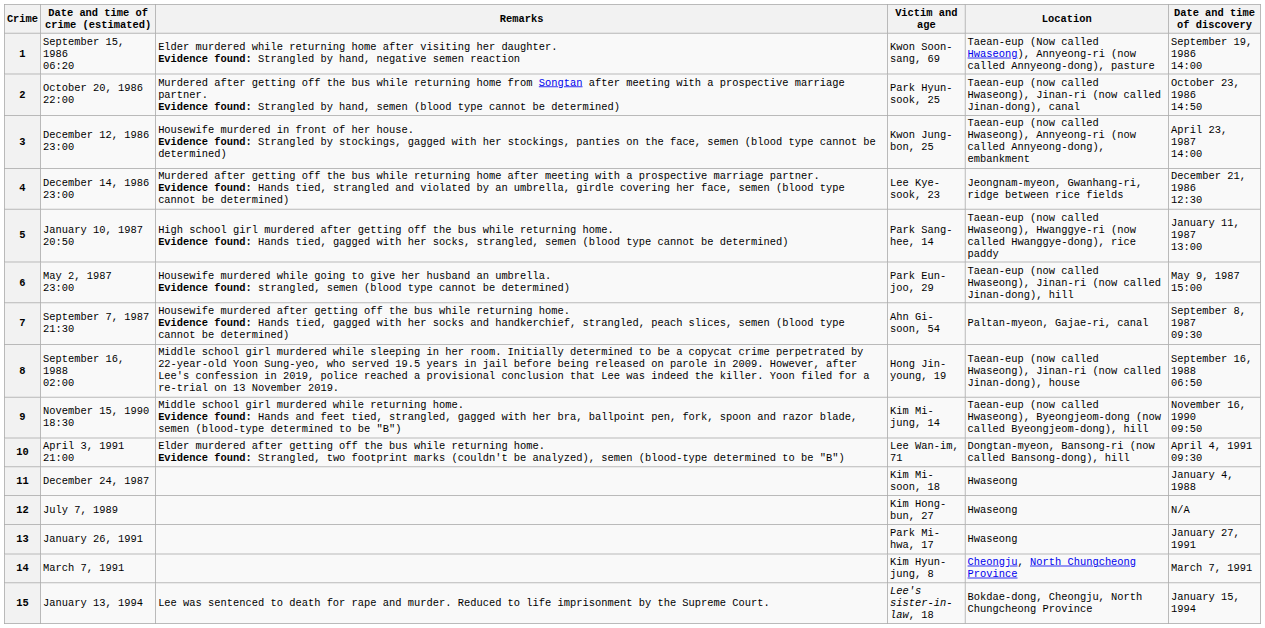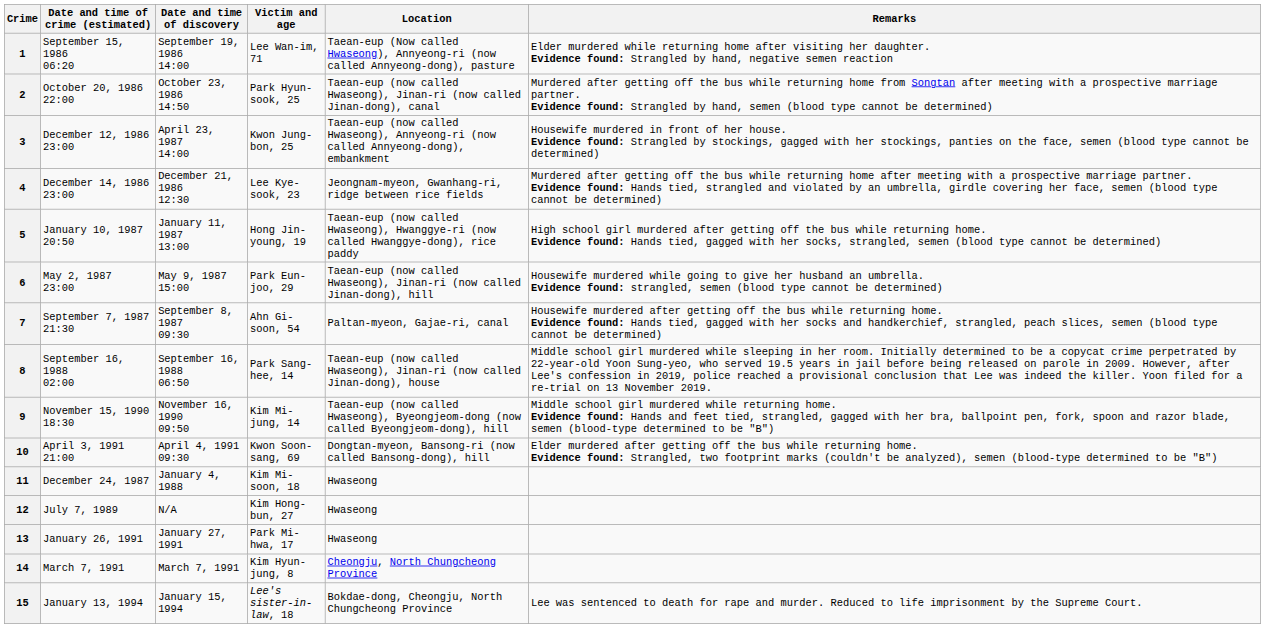 <table class="wikitable">
 <tr>
 <th>Crime</th>
 <th>Date and time of crime (estimated)</th>
-<th>Remarks</th>
+<th>Date and time of discovery</th>
 <th>Victim and age</th>
 <th>Location</th>
-<th>Date and time of discovery</th>
+<th>Remarks</th>
 </tr>
 <tr>
 <th>1</th>
 <td>September 15, 1986<br>06:20</td>
+<td>September 19, 1986<br>14:00</td>
+<td>Lee Wan-im, 71</td>
+<td>Taean-eup (Now called <a href='#'>Hwaseong</a>), Annyeong-ri (now called Annyeong-dong), pasture</td>
 <td>Elder murdered while returning home after visiting her daughter.<br><strong>Evidence found:</strong> Strangled by hand, negative semen reaction </td>
-<td>Kwon Soon-sang, 69</td>
-<td>Taean-eup (Now called <a href='#'>Hwaseong</a>), Annyeong-ri (now called Annyeong-dong), pasture</td>
-<td>September 19, 1986<br>14:00</td>
 </tr>
 <tr>
 <th>2</th>
 <td>October 20, 1986<br>22:00</td>
-<td>Murdered after getting off the bus while returning home from <a href='#'>Songtan</a> after meeting with a prospective marriage partner.<br><strong>Evidence found:</strong> Strangled by hand, semen (blood type cannot be determined)</td>
+<td>October 23, 1986<br>14:50</td>
 <td>Park Hyun-sook, 25</td>
 <td>Taean-eup (now called Hwaseong), Jinan-ri (now called Jinan-dong), canal</td>
-<td>October 23, 1986<br>14:50</td>
+<td>Murdered after getting off the bus while returning home from <a href='#'>Songtan</a> after meeting with a prospective marriage partner.<br><strong>Evidence found:</strong> Strangled by hand, semen (blood type cannot be determined)</td>
 </tr>
 <tr>
 <th>3</th>
 <td>December 12, 1986<br>23:00</td>
-<td>Housewife murdered in front of her house.<br><strong>Evidence found:</strong> Strangled by stockings, gagged with her stockings, panties on the face, semen (blood type cannot be determined)</td>
+<td>April 23, 1987<br>14:00</td>
 <td>Kwon Jung-bon, 25</td>
 <td>Taean-eup (now called Hwaseong), Annyeong-ri (now called Annyeong-dong), embankment</td>
-<td>April 23, 1987<br>14:00</td>
+<td>Housewife murdered in front of her house.<br><strong>Evidence found:</strong> Strangled by stockings, gagged with her stockings, panties on the face, semen (blood type cannot be determined)</td>
 </tr>
 <tr>
 <th>4</th>
 <td>December 14, 1986<br>23:00</td>
-<td>Murdered after getting off the bus while returning home after meeting with a prospective marriage partner.<br><strong>Evidence found:</strong> Hands tied, strangled and violated by an umbrella, girdle covering her face, semen (blood type cannot be determined)</td>
+<td>December 21, 1986<br>12:30</td>
 <td>Lee Kye-sook, 23</td>
 <td>Jeongnam-myeon, Gwanhang-ri, ridge between rice fields</td>
-<td>December 21, 1986<br>12:30</td>
+<td>Murdered after getting off the bus while returning home after meeting with a prospective marriage partner.<br><strong>Evidence found:</strong> Hands tied, strangled and violated by an umbrella, girdle covering her face, semen (blood type cannot be determined)</td>
 </tr>
 <tr>
 <th>5</th>
 <td>January 10, 1987<br>20:50</td>
+<td>January 11, 1987<br>13:00</td>
+<td>Hong Jin-young, 19</td>
+<td>Taean-eup (now called Hwaseong), Hwanggye-ri (now called Hwanggye-dong), rice paddy</td>
 <td>High school girl murdered after getting off the bus while returning home.<br><strong>Evidence found:</strong> Hands tied, gagged with her socks, strangled, semen (blood type cannot be determined)</td>
-<td>Park Sang-hee, 14</td>
-<td>Taean-eup (now called Hwaseong), Hwanggye-ri (now called Hwanggye-dong), rice paddy</td>
-<td>January 11, 1987<br>13:00</td>
 </tr>
 <tr>
 <th>6</th>
 <td>May 2, 1987<br>23:00</td>
-<td>Housewife murdered while going to give her husband an umbrella.<br><strong>Evidence found:</strong> strangled, semen (blood type cannot be determined)</td>
+<td>May 9, 1987<br>15:00</td>
 <td>Park Eun-joo, 29</td>
 <td>Taean-eup (now called Hwaseong), Jinan-ri (now called Jinan-dong), hill</td>
-<td>May 9, 1987<br>15:00</td>
+<td>Housewife murdered while going to give her husband an umbrella.<br><strong>Evidence found:</strong> strangled, semen (blood type cannot be determined)</td>
 </tr>
 <tr>
 <th>7</th>
 <td>September 7, 1987<br>21:30</td>
-<td>Housewife murdered after getting off the bus while returning home.<br><strong>Evidence found:</strong> Hands tied, gagged with her socks and handkerchief, strangled, peach slices, semen (blood type cannot be determined)</td>
+<td>September 8, 1987<br>09:30</td>
 <td>Ahn Gi-soon, 54</td>
 <td>Paltan-myeon, Gajae-ri, canal</td>
-<td>September 8, 1987<br>09:30</td>
+<td>Housewife murdered after getting off the bus while returning home.<br><strong>Evidence found:</strong> Hands tied, gagged with her socks and handkerchief, strangled, peach slices, semen (blood type cannot be determined)</td>
 </tr>
 <tr>
 <th>8</th>
 <td>September 16, 1988<br>02:00</td>
+<td>September 16, 1988<br>06:50</td>
+<td>Park Sang-hee, 14</td>
+<td>Taean-eup (now called Hwaseong), Jinan-ri (now called Jinan-dong), house</td>
 <td>Middle school girl murdered while sleeping in her room. Initially determined to be a copycat crime perpetrated by 22-year-old Yoon Sung-yeo, who served 19.5 years in jail before being released on parole in 2009. However, after Lee's confession in 2019, police reached a provisional conclusion that Lee was indeed the killer. Yoon filed for a re-trial on 13 November 2019.</td>
-<td>Hong Jin-young, 19</td>
-<td>Taean-eup (now called Hwaseong), Jinan-ri (now called Jinan-dong), house</td>
-<td>September 16, 1988<br>06:50</td>
 </tr>
 <tr>
 <th>9</th>
 <td>November 15, 1990<br>18:30 </td>
-<td>Middle school girl murdered while returning home.<br><strong>Evidence found:</strong> Hands and feet tied, strangled, gagged with her bra, ballpoint pen, fork, spoon and razor blade, semen (blood-type determined to be "B")</td>
+<td>November 16, 1990<br>09:50</td>
 <td>Kim Mi-jung, 14</td>
 <td>Taean-eup (now called Hwaseong), Byeongjeom-dong (now called Byeongjeom-dong), hill</td>
-<td>November 16, 1990<br>09:50</td>
+<td>Middle school girl murdered while returning home.<br><strong>Evidence found:</strong> Hands and feet tied, strangled, gagged with her bra, ballpoint pen, fork, spoon and razor blade, semen (blood-type determined to be "B")</td>
 </tr>
 <tr>
 <th>10</th>
 <td>April 3, 1991<br>21:00 </td>
+<td>April 4, 1991<br>09:30</td>
+<td>Kwon Soon-sang, 69</td>
+<td>Dongtan-myeon, Bansong-ri (now called Bansong-dong), hill</td>
 <td>Elder murdered after getting off the bus while returning home.<br><strong>Evidence found:</strong> Strangled, two footprint marks (couldn't be analyzed), semen (blood-type determined to be "B")</td>
-<td>Lee Wan-im, 71</td>
-<td>Dongtan-myeon, Bansong-ri (now called Bansong-dong), hill</td>
-<td>April 4, 1991<br>09:30</td>
 </tr>
 <tr>
 <th>11</th>
 <td>December 24, 1987</td>
-<td></td>
+<td>January 4, 1988</td>
 <td>Kim Mi-soon, 18</td>
 <td>Hwaseong</td>
-<td>January 4, 1988</td>
+<td></td>
 </tr>
 <tr>
 <th>12</th>
 <td>July 7, 1989</td>
-<td></td>
+<td>N/A</td>
 <td>Kim Hong-bun, 27</td>
 <td>Hwaseong</td>
-<td>N/A</td>
+<td></td>
 </tr>
 <tr>
 <th>13</th>
 <td>January 26, 1991</td>
-<td></td>
+<td>January 27, 1991</td>
 <td>Park Mi-hwa, 17</td>
 <td>Hwaseong</td>
-<td>January 27, 1991</td>
+<td></td>
 </tr>
 <tr>
 <th>14</th>
 <td>March 7, 1991</td>
-<td></td>
+<td>March 7, 1991</td>
 <td>Kim Hyun-jung, 8</td>
 <td><a href='#'>Cheongju</a>, <a href='#'>North Chungcheong Province</a></td>
-<td>March 7, 1991</td>
+<td></td>
 </tr>
 <tr>
 <th>15</th>
 <td>January 13, 1994</td>
-<td>Lee was sentenced to death for rape and murder. Reduced to life imprisonment by the Supreme Court.</td>
+<td>January 15, 1994</td>
 <td><em>Lee's sister-in-law</em>, 18</td>
 <td>Bokdae-dong, Cheongju, North Chungcheong Province</td>
-<td>January 15, 1994</td>
+<td>Lee was sentenced to death for rape and murder. Reduced to life imprisonment by the Supreme Court.</td>
 </tr>
 </table>
